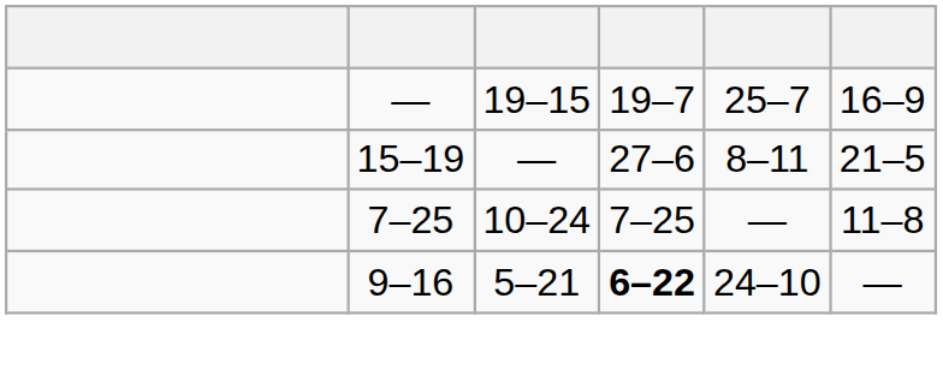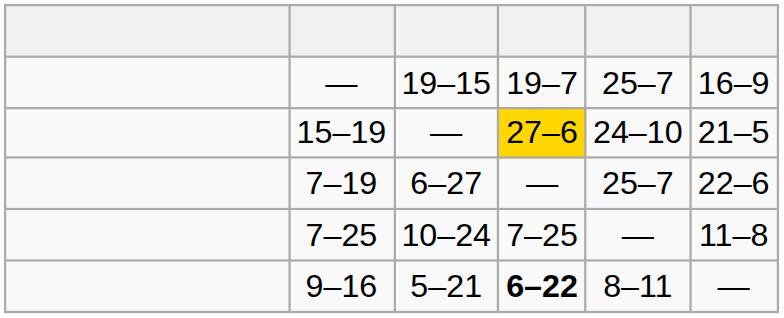 <table class="wikitable" style="text-align:center; font-size:90%;">
 <tr>
 <th width=120> </th>
 <th></th>
 <th></th>
 <th></th>
 <th></th>
 <th></th>
 </tr>
 <tr>
 <td style="text-align:right;"></td>
 <td>—</td>
 <td>19–15</td>
 <td>19–7</td>
 <td>25–7</td>
 <td>16–9</td>
 </tr>
 <tr>
 <td style="text-align:right;"></td>
 <td>15–19</td>
 <td>—</td>
-<td>27–6</td>
-<td>8–11</td>
+<td style="background: gold;">27–6</td>
+<td>24–10</td>
 <td>21–5</td>
+</tr>
+<tr>
+<td style="text-align:right;"></td>
+<td>7–19</td>
+<td>6–27</td>
+<td>—</td>
+<td>25–7</td>
+<td>22–6</td>
 </tr>
 <tr>
 <td style="text-align:right;"></td>
 <td>7–25</td>
 <td>10–24</td>
 <td>7–25</td>
 <td>—</td>
 <td>11–8</td>
 </tr>
 <tr>
 <td style="text-align:right;"></td>
 <td>9–16</td>
 <td>5–21</td>
 <td><strong>6–22</strong></td>
-<td>24–10</td>
+<td>8–11</td>
 <td>—</td>
 </tr>
 </table>
